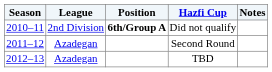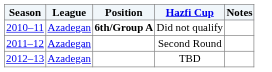 <table border="1" cellpadding="2" style="border-collapse:collapse; text-align:center; font-size:normal;">
 <tr style="background:#f0f6fa;">
 <th>Season</th>
 <th>League</th>
 <th>Position</th>
 <th><a href='#'>Hazfi Cup</a></th>
 <th>Notes</th>
 </tr>
 <tr>
 <td><a href='#'>2010–11</a></td>
-<td><a href='#'>2nd Division</a></td>
+<td><a href='#'>Azadegan</a></td>
 <td><strong>6th/Group A</strong></td>
 <td>Did not qualify</td>
 <td></td>
 </tr>
 <tr>
 <td><a href='#'>2011–12</a></td>
 <td><a href='#'>Azadegan</a></td>
 <td></td>
 <td>Second Round</td>
 <td></td>
 </tr>
 <tr>
 <td><a href='#'>2012–13</a></td>
 <td><a href='#'>Azadegan</a></td>
 <td></td>
 <td>TBD</td>
 <td></td>
 </tr>
 </table>
